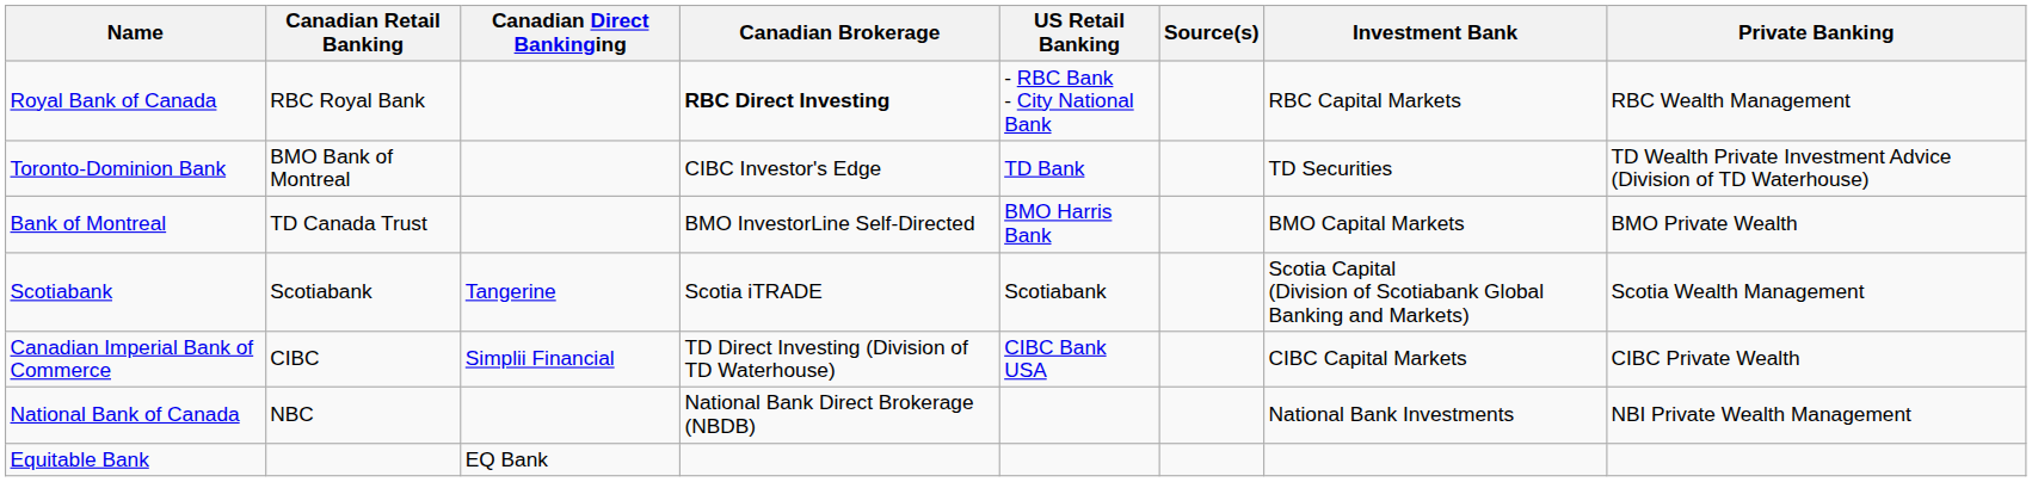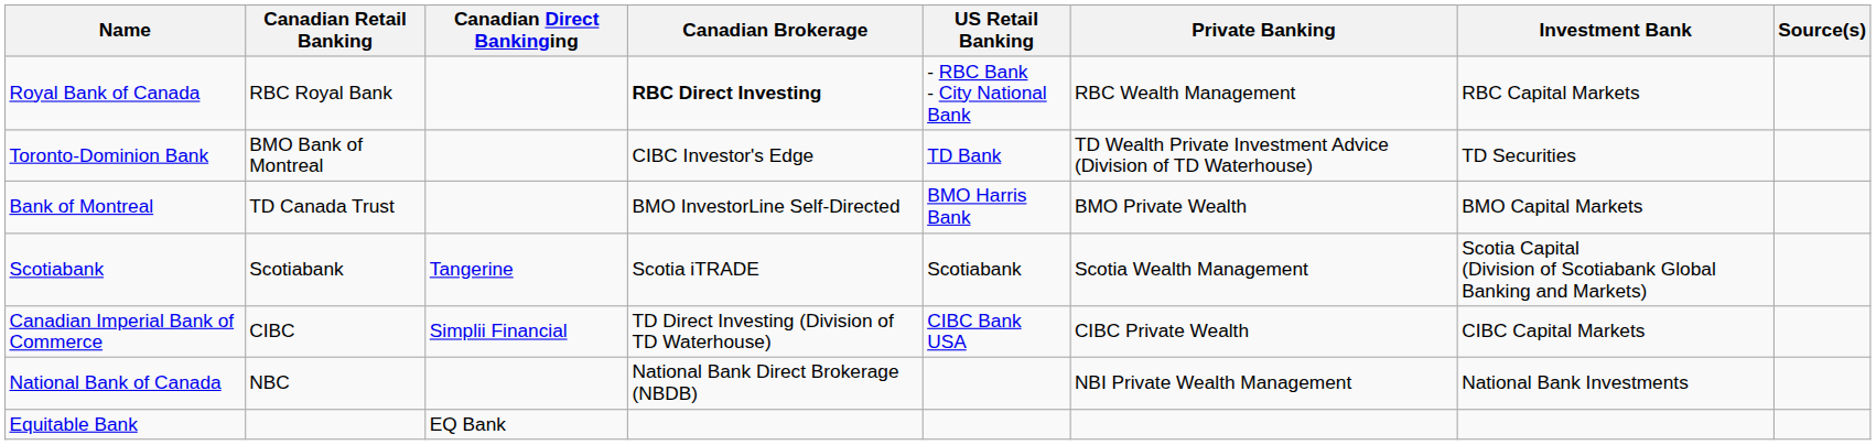 <table class="wikitable">
 <tr>
 <th>Name</th>
 <th>Canadian Retail Banking</th>
 <th>Canadian <a href='#'>Direct Banking</a>ing</th>
 <th>Canadian Brokerage</th>
 <th>US Retail Banking</th>
+<th>Private Banking</th>
+<th>Investment  Bank</th>
 <th>Source(s)</th>
-<th>Investment  Bank</th>
-<th>Private Banking</th>
 </tr>
 <tr>
 <td><a href='#'>Royal Bank of Canada</a></td>
 <td>RBC Royal Bank</td>
 <td></td>
 <td><strong>RBC Direct Investing</strong></td>
 <td>- <a href='#'>RBC Bank</a><br>- <a href='#'>City National Bank</a></td>
+<td>RBC Wealth Management</td>
+<td>RBC Capital Markets</td>
 <td></td>
-<td>RBC Capital Markets</td>
-<td>RBC Wealth Management</td>
 </tr>
 <tr>
 <td><a href='#'>Toronto-Dominion Bank</a></td>
 <td>BMO Bank of Montreal</td>
 <td></td>
 <td>CIBC Investor's Edge</td>
 <td><a href='#'>TD Bank</a></td>
+<td>TD Wealth Private Investment Advice (Division of TD Waterhouse)</td>
+<td>TD Securities</td>
 <td></td>
-<td>TD Securities</td>
-<td>TD Wealth Private Investment Advice (Division of TD Waterhouse)</td>
 </tr>
 <tr>
 <td><a href='#'>Bank of Montreal</a></td>
 <td>TD Canada Trust</td>
 <td></td>
 <td>BMO InvestorLine Self-Directed</td>
 <td><a href='#'>BMO Harris Bank</a></td>
+<td>BMO Private Wealth</td>
+<td>BMO Capital Markets</td>
 <td></td>
-<td>BMO Capital Markets</td>
-<td>BMO Private Wealth</td>
 </tr>
 <tr>
 <td><a href='#'>Scotiabank</a></td>
 <td>Scotiabank</td>
 <td><a href='#'>Tangerine</a></td>
 <td>Scotia iTRADE</td>
 <td>Scotiabank</td>
+<td>Scotia Wealth Management</td>
+<td>Scotia Capital<br>(Division of Scotiabank Global Banking and Markets)</td>
 <td></td>
-<td>Scotia Capital<br>(Division of Scotiabank Global Banking and Markets)</td>
-<td>Scotia Wealth Management</td>
 </tr>
 <tr>
 <td><a href='#'>Canadian Imperial Bank of Commerce</a></td>
 <td>CIBC</td>
 <td><a href='#'>Simplii Financial</a></td>
 <td>TD Direct Investing (Division of TD Waterhouse)</td>
 <td><a href='#'>CIBC Bank USA</a></td>
+<td>CIBC Private Wealth</td>
+<td>CIBC Capital Markets</td>
 <td></td>
-<td>CIBC Capital Markets</td>
-<td>CIBC Private Wealth</td>
 </tr>
 <tr>
 <td><a href='#'>National Bank of Canada</a></td>
 <td>NBC</td>
 <td></td>
 <td>National Bank Direct Brokerage (NBDB)</td>
 <td></td>
+<td>NBI Private Wealth Management</td>
+<td>National Bank Investments</td>
 <td></td>
-<td>National Bank Investments</td>
-<td>NBI Private Wealth Management</td>
 </tr>
 <tr>
 <td><a href='#'>Equitable Bank</a></td>
 <td></td>
 <td>EQ Bank</td>
 <td></td>
 <td></td>
 <td></td>
 <td></td>
 <td></td>
 </tr>
 </table>
